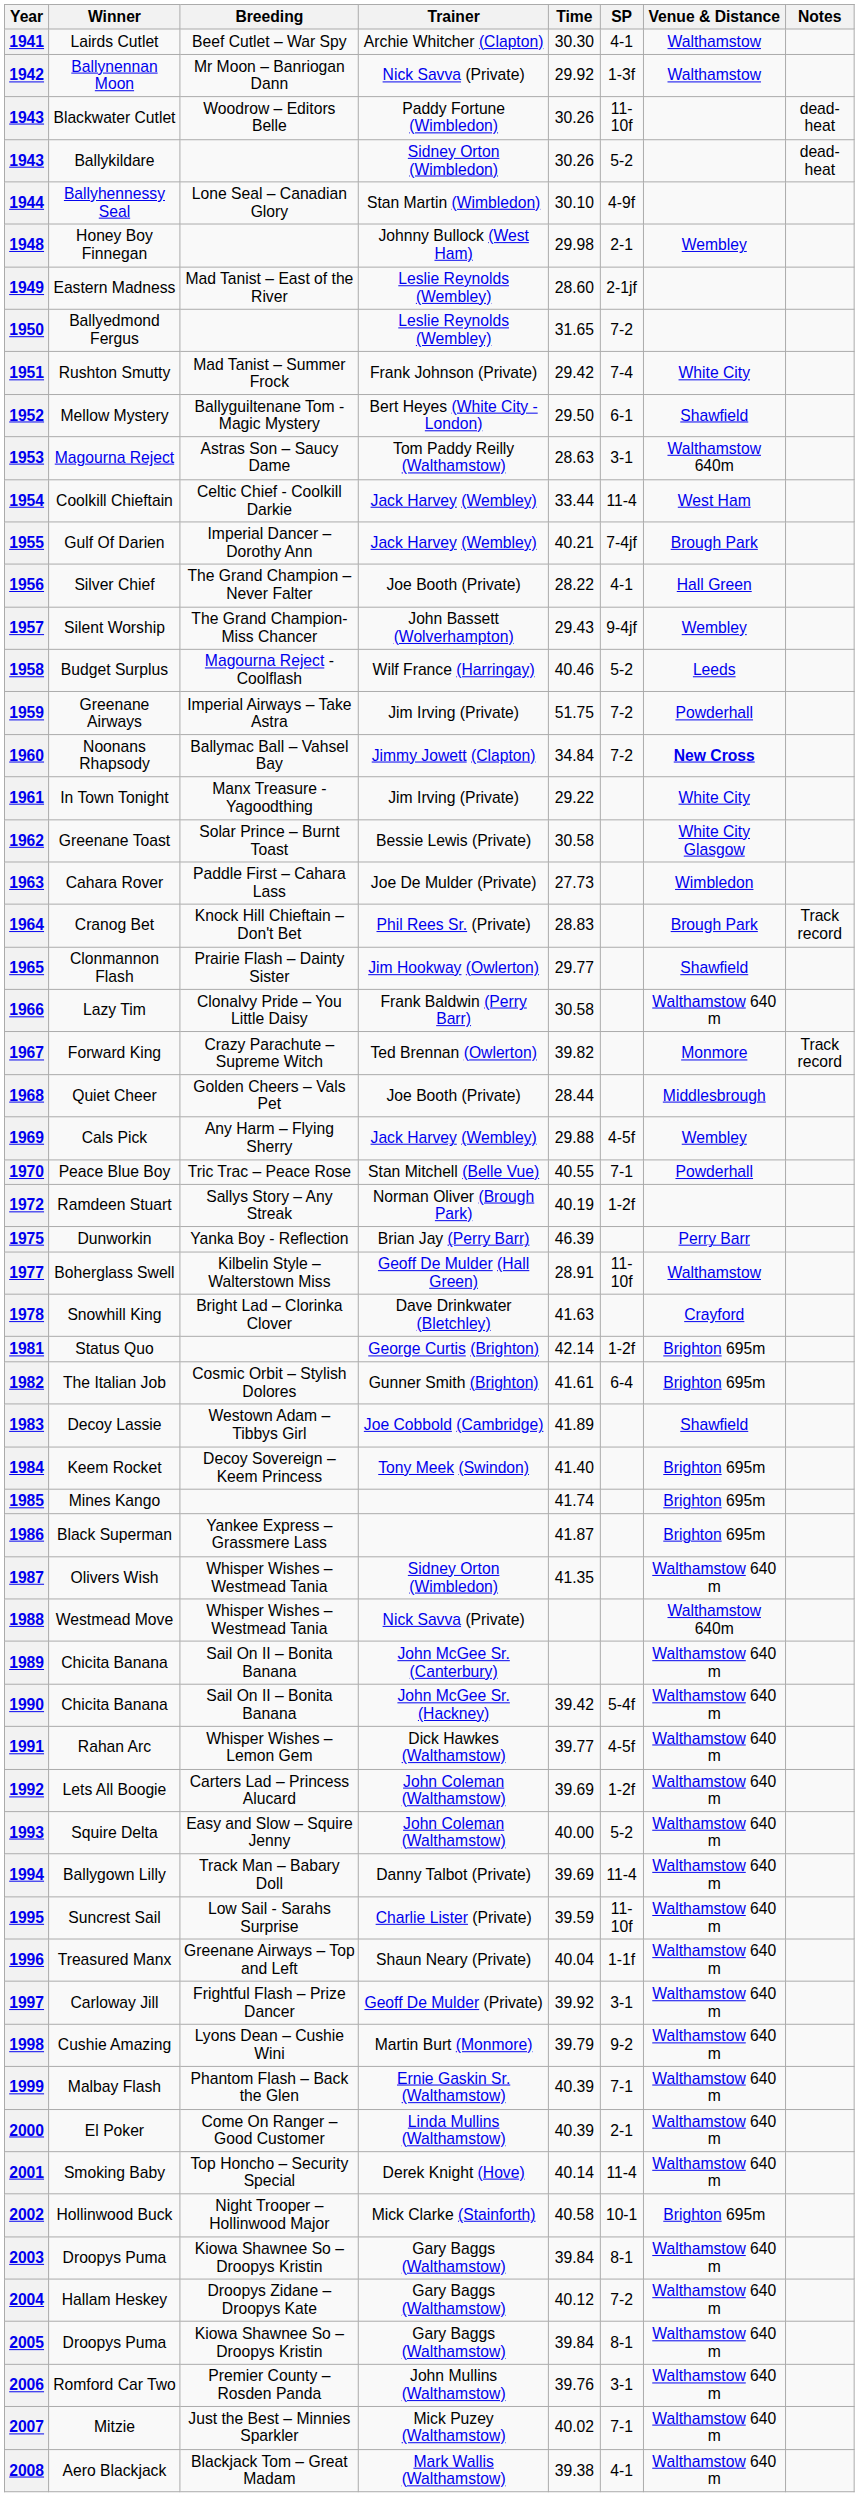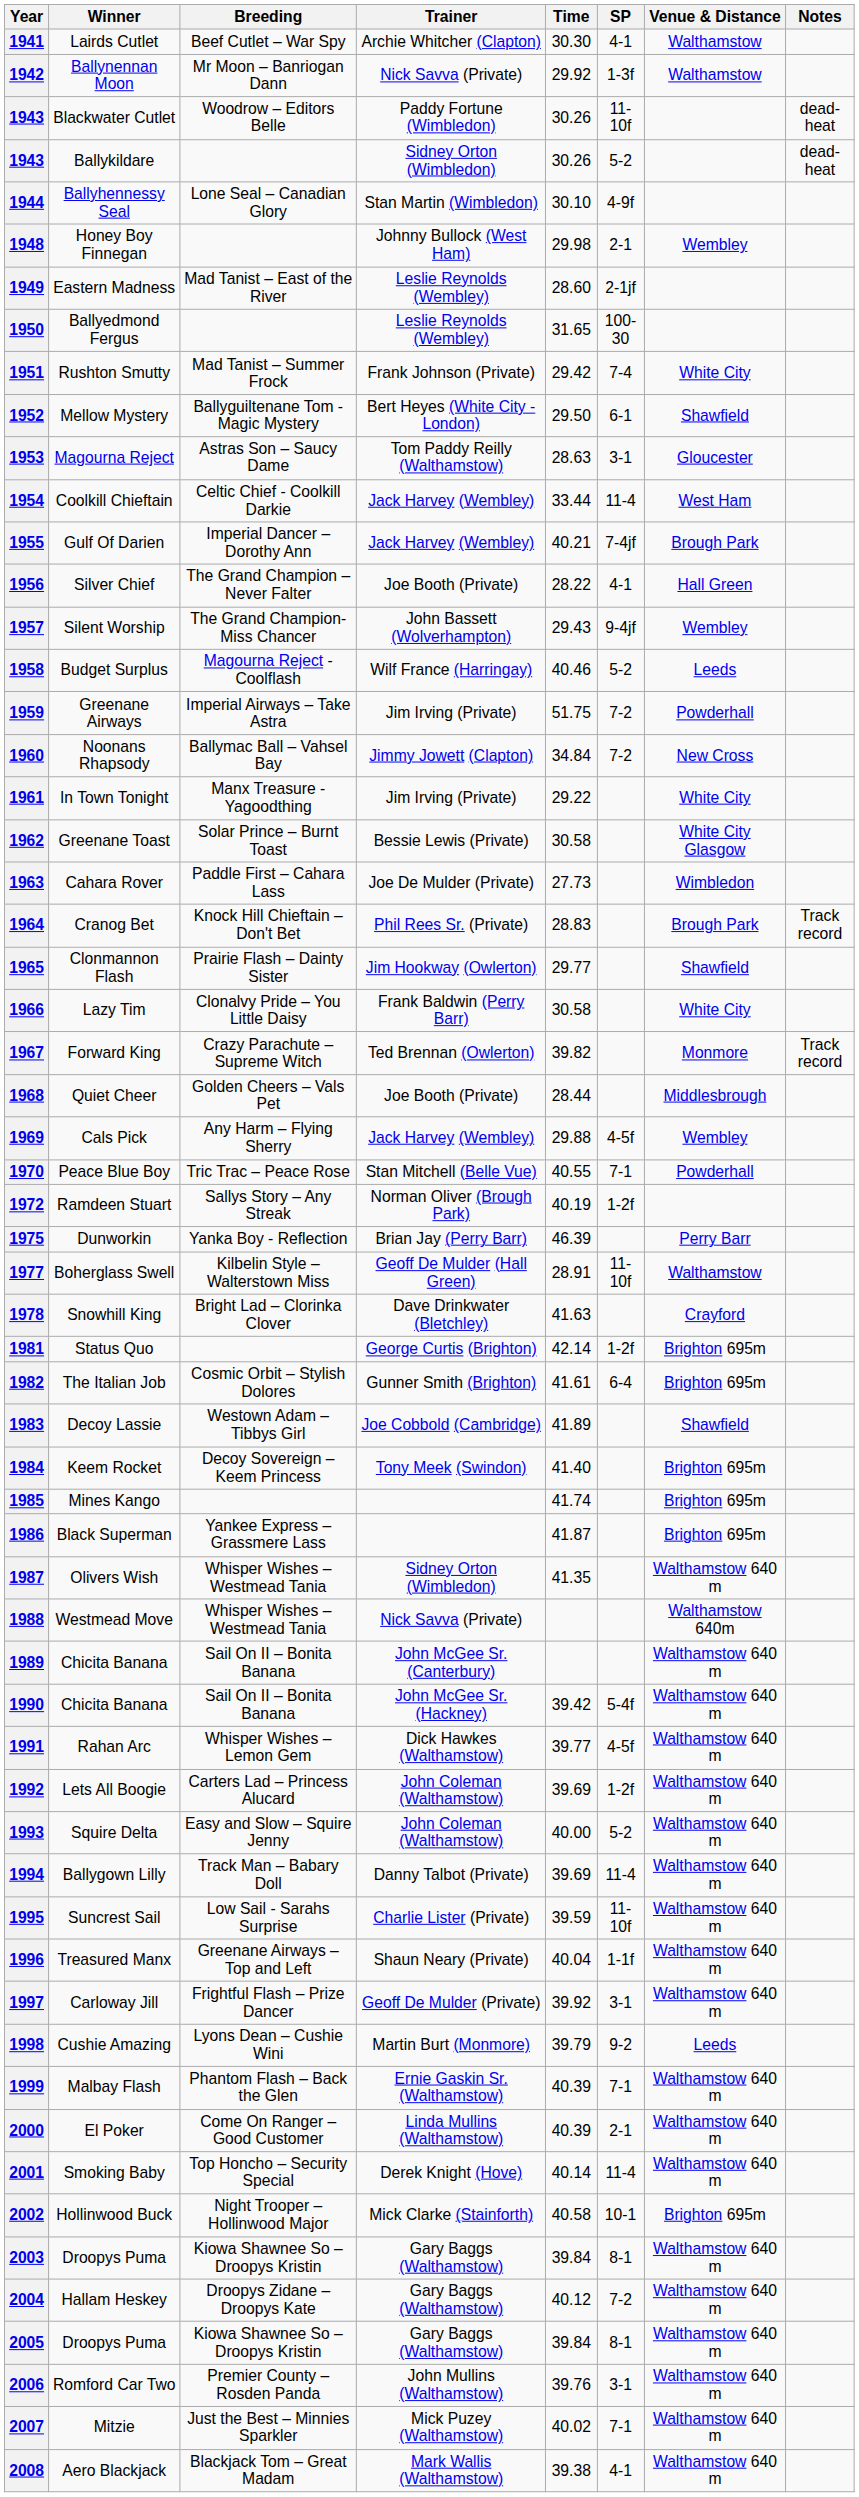 <table class="wikitable" style="text-align:center">
 <tr>
 <th width=40>Year</th>
 <th width=150>Winner</th>
 <th width=240>Breeding</th>
 <th width=250>Trainer</th>
 <th width=50>Time</th>
 <th width=50>SP</th>
 <th width=170>Venue & Distance</th>
 <th width=80>Notes</th>
 </tr>
 <tr>
 <th><a href='#'>1941</a></th>
 <td>Lairds Cutlet</td>
 <td>Beef Cutlet – War Spy</td>
 <td>Archie Whitcher <a href='#'>(Clapton)</a></td>
 <td>30.30</td>
 <td>4-1</td>
 <td><a href='#'>Walthamstow</a></td>
 <td></td>
 </tr>
 <tr>
 <th><a href='#'>1942</a></th>
 <td><a href='#'>Ballynennan Moon</a></td>
 <td>Mr Moon – Banriogan Dann</td>
 <td><a href='#'>Nick Savva</a> (Private)</td>
 <td>29.92</td>
 <td>1-3f</td>
 <td><a href='#'>Walthamstow</a></td>
 <td></td>
 </tr>
 <tr>
 <th><a href='#'>1943</a></th>
 <td>Blackwater Cutlet</td>
 <td>Woodrow – Editors Belle</td>
 <td>Paddy Fortune <a href='#'>(Wimbledon)</a></td>
 <td>30.26</td>
 <td>11-10f</td>
 <td></td>
 <td>dead-heat</td>
 </tr>
 <tr>
 <th><a href='#'>1943</a></th>
 <td>Ballykildare</td>
 <td></td>
 <td><a href='#'>Sidney Orton</a> <a href='#'>(Wimbledon)</a></td>
 <td>30.26</td>
 <td>5-2</td>
 <td></td>
 <td>dead-heat</td>
 </tr>
 <tr>
 <th><a href='#'>1944</a></th>
 <td><a href='#'>Ballyhennessy Seal</a></td>
 <td>Lone Seal – Canadian Glory</td>
 <td>Stan Martin <a href='#'>(Wimbledon)</a></td>
 <td>30.10</td>
 <td>4-9f</td>
 <td></td>
 <td></td>
 </tr>
 <tr>
 <th><a href='#'>1948</a></th>
 <td>Honey Boy Finnegan</td>
 <td></td>
 <td>Johnny Bullock <a href='#'>(West Ham)</a></td>
 <td>29.98</td>
 <td>2-1</td>
 <td><a href='#'>Wembley</a></td>
 <td></td>
 </tr>
 <tr>
 <th><a href='#'>1949</a></th>
 <td>Eastern Madness</td>
 <td>Mad Tanist – East of the River</td>
 <td><a href='#'>Leslie Reynolds</a> <a href='#'>(Wembley)</a></td>
 <td>28.60</td>
 <td>2-1jf</td>
 <td></td>
 <td></td>
 </tr>
 <tr>
 <th><a href='#'>1950</a></th>
 <td>Ballyedmond Fergus</td>
 <td></td>
 <td><a href='#'>Leslie Reynolds</a> <a href='#'>(Wembley)</a></td>
 <td>31.65</td>
-<td>7-2</td>
+<td>100-30</td>
 <td></td>
 <td></td>
 </tr>
 <tr>
 <th><a href='#'>1951</a></th>
 <td>Rushton Smutty</td>
 <td>Mad Tanist – Summer Frock</td>
 <td>Frank Johnson (Private)</td>
 <td>29.42</td>
 <td>7-4</td>
 <td><a href='#'>White City</a></td>
 <td></td>
 </tr>
 <tr>
 <th><a href='#'>1952</a></th>
 <td>Mellow Mystery</td>
 <td>Ballyguiltenane Tom  - Magic Mystery</td>
 <td>Bert Heyes <a href='#'>(White City - London)</a></td>
 <td>29.50</td>
 <td>6-1</td>
 <td><a href='#'>Shawfield</a></td>
 <td></td>
 </tr>
 <tr>
 <th><a href='#'>1953</a></th>
 <td><a href='#'>Magourna Reject</a></td>
 <td>Astras Son – Saucy Dame</td>
 <td>Tom Paddy Reilly <a href='#'>(Walthamstow)</a></td>
 <td>28.63</td>
 <td>3-1</td>
-<td><a href='#'>Walthamstow</a> 640m</td>
+<td><a href='#'>Gloucester</a></td>
 <td></td>
 </tr>
 <tr>
 <th><a href='#'>1954</a></th>
 <td>Coolkill Chieftain</td>
 <td>Celtic Chief - Coolkill Darkie</td>
 <td><a href='#'>Jack Harvey</a> <a href='#'>(Wembley)</a></td>
 <td>33.44</td>
 <td>11-4</td>
 <td><a href='#'>West Ham</a></td>
 <td></td>
 </tr>
 <tr>
 <th><a href='#'>1955</a></th>
 <td>Gulf Of Darien</td>
 <td>Imperial Dancer – Dorothy Ann</td>
 <td><a href='#'>Jack Harvey</a> <a href='#'>(Wembley)</a></td>
 <td>40.21</td>
 <td>7-4jf</td>
 <td><a href='#'>Brough Park</a></td>
 <td></td>
 </tr>
 <tr>
 <th><a href='#'>1956</a></th>
 <td>Silver Chief</td>
 <td>The Grand Champion – Never Falter</td>
 <td>Joe Booth (Private)</td>
 <td>28.22</td>
 <td>4-1</td>
 <td><a href='#'>Hall Green</a></td>
 <td></td>
 </tr>
 <tr>
 <th><a href='#'>1957</a></th>
 <td>Silent Worship</td>
 <td>The Grand Champion-Miss Chancer</td>
 <td>John Bassett <a href='#'>(Wolverhampton)</a></td>
 <td>29.43</td>
 <td>9-4jf</td>
 <td><a href='#'>Wembley</a></td>
 <td></td>
 </tr>
 <tr>
 <th><a href='#'>1958</a></th>
 <td>Budget Surplus</td>
 <td><a href='#'>Magourna Reject</a> - Coolflash</td>
 <td>Wilf France <a href='#'>(Harringay)</a></td>
 <td>40.46</td>
 <td>5-2</td>
 <td><a href='#'>Leeds</a></td>
 <td></td>
 </tr>
 <tr>
 <th><a href='#'>1959</a></th>
 <td>Greenane Airways</td>
 <td>Imperial Airways – Take Astra</td>
 <td>Jim Irving (Private)</td>
 <td>51.75</td>
 <td>7-2</td>
 <td><a href='#'>Powderhall</a></td>
 <td></td>
 </tr>
 <tr>
 <th><a href='#'>1960</a></th>
 <td>Noonans Rhapsody</td>
 <td>Ballymac Ball – Vahsel Bay</td>
 <td><a href='#'>Jimmy Jowett</a> <a href='#'>(Clapton)</a></td>
 <td>34.84</td>
 <td>7-2</td>
-<td><strong><a href='#'>New Cross</a></strong></td>
+<td><a href='#'>New Cross</a></td>
 <td></td>
 </tr>
 <tr>
 <th><a href='#'>1961</a></th>
 <td>In Town Tonight</td>
 <td>Manx Treasure - Yagoodthing</td>
 <td>Jim Irving (Private)</td>
 <td>29.22</td>
 <td></td>
 <td><a href='#'>White City</a></td>
 <td></td>
 </tr>
 <tr>
 <th><a href='#'>1962</a></th>
 <td>Greenane Toast</td>
 <td>Solar Prince – Burnt Toast</td>
 <td>Bessie Lewis (Private)</td>
 <td>30.58</td>
 <td></td>
 <td><a href='#'>White City Glasgow</a></td>
 <td></td>
 </tr>
 <tr>
 <th><a href='#'>1963</a></th>
 <td>Cahara Rover</td>
 <td>Paddle First – Cahara Lass</td>
 <td>Joe De Mulder (Private)</td>
 <td>27.73</td>
 <td></td>
 <td><a href='#'>Wimbledon</a></td>
 <td></td>
 </tr>
 <tr>
 <th><a href='#'>1964</a></th>
 <td>Cranog Bet </td>
 <td>Knock Hill Chieftain – Don't Bet</td>
 <td><a href='#'>Phil Rees Sr.</a> (Private)</td>
 <td>28.83</td>
 <td></td>
 <td><a href='#'>Brough Park</a></td>
 <td>Track record</td>
 </tr>
 <tr>
 <th><a href='#'>1965</a></th>
 <td>Clonmannon Flash</td>
 <td>Prairie Flash – Dainty Sister</td>
 <td><a href='#'>Jim Hookway</a> <a href='#'>(Owlerton)</a></td>
 <td>29.77</td>
 <td></td>
 <td><a href='#'>Shawfield</a></td>
 <td></td>
 </tr>
 <tr>
 <th><a href='#'>1966</a></th>
 <td>Lazy Tim</td>
 <td>Clonalvy Pride – You Little Daisy</td>
 <td>Frank Baldwin <a href='#'>(Perry Barr)</a></td>
 <td>30.58</td>
 <td></td>
-<td><a href='#'>Walthamstow</a> 640 m</td>
+<td><a href='#'>White City</a></td>
 <td></td>
 </tr>
 <tr>
 <th><a href='#'>1967</a></th>
 <td>Forward King </td>
 <td>Crazy Parachute – Supreme Witch</td>
 <td>Ted Brennan <a href='#'>(Owlerton)</a></td>
 <td>39.82</td>
 <td></td>
 <td><a href='#'>Monmore</a></td>
 <td>Track record</td>
 </tr>
 <tr>
 <th><a href='#'>1968</a></th>
 <td>Quiet Cheer</td>
 <td>Golden Cheers – Vals Pet</td>
 <td>Joe Booth (Private)</td>
 <td>28.44</td>
 <td></td>
 <td><a href='#'>Middlesbrough</a></td>
 <td></td>
 </tr>
 <tr>
 <th><a href='#'>1969</a></th>
 <td>Cals Pick</td>
 <td>Any Harm – Flying Sherry</td>
 <td><a href='#'>Jack Harvey</a> <a href='#'>(Wembley)</a></td>
 <td>29.88</td>
 <td>4-5f</td>
 <td><a href='#'>Wembley</a></td>
 <td></td>
 </tr>
 <tr>
 <th><a href='#'>1970</a></th>
 <td>Peace Blue Boy</td>
 <td>Tric Trac – Peace Rose</td>
 <td>Stan Mitchell <a href='#'>(Belle Vue)</a></td>
 <td>40.55</td>
 <td>7-1</td>
 <td><a href='#'>Powderhall</a></td>
 <td></td>
 </tr>
 <tr>
 <th><a href='#'>1972</a></th>
 <td>Ramdeen Stuart</td>
 <td>Sallys Story – Any Streak</td>
 <td>Norman Oliver <a href='#'>(Brough Park)</a></td>
 <td>40.19</td>
 <td>1-2f</td>
 <td></td>
 <td></td>
 </tr>
 <tr>
 <th><a href='#'>1975</a></th>
 <td>Dunworkin</td>
 <td>Yanka Boy - Reflection</td>
 <td>Brian Jay <a href='#'>(Perry Barr)</a></td>
 <td>46.39</td>
 <td></td>
 <td><a href='#'>Perry Barr</a></td>
 <td></td>
 </tr>
 <tr>
 <th><a href='#'>1977</a></th>
 <td>Boherglass Swell</td>
 <td>Kilbelin Style – Walterstown Miss</td>
 <td><a href='#'>Geoff De Mulder</a> <a href='#'>(Hall Green)</a></td>
 <td>28.91</td>
 <td>11-10f</td>
 <td><a href='#'>Walthamstow</a></td>
 <td></td>
 </tr>
 <tr>
 <th><a href='#'>1978</a></th>
 <td>Snowhill King</td>
 <td>Bright Lad – Clorinka Clover</td>
 <td>Dave Drinkwater <a href='#'>(Bletchley)</a></td>
 <td>41.63</td>
 <td></td>
 <td><a href='#'>Crayford</a></td>
 <td></td>
 </tr>
 <tr>
 <th><a href='#'>1981</a></th>
 <td>Status Quo</td>
 <td></td>
 <td><a href='#'>George Curtis</a> <a href='#'>(Brighton)</a></td>
 <td>42.14</td>
 <td>1-2f</td>
 <td><a href='#'>Brighton</a> 695m</td>
 <td></td>
 </tr>
 <tr>
 <th><a href='#'>1982</a></th>
 <td>The Italian Job</td>
 <td>Cosmic Orbit – Stylish Dolores</td>
 <td>Gunner Smith <a href='#'>(Brighton)</a></td>
 <td>41.61</td>
 <td>6-4</td>
 <td><a href='#'>Brighton</a> 695m</td>
 <td></td>
 </tr>
 <tr>
 <th><a href='#'>1983</a></th>
 <td>Decoy Lassie</td>
 <td>Westown Adam – Tibbys Girl</td>
 <td><a href='#'>Joe Cobbold</a> <a href='#'>(Cambridge)</a></td>
 <td>41.89</td>
 <td></td>
 <td><a href='#'>Shawfield</a></td>
 <td></td>
 </tr>
 <tr>
 <th><a href='#'>1984</a></th>
 <td>Keem Rocket</td>
 <td>Decoy Sovereign – Keem Princess</td>
 <td><a href='#'>Tony Meek</a> <a href='#'>(Swindon)</a></td>
 <td>41.40</td>
 <td></td>
 <td><a href='#'>Brighton</a> 695m</td>
 <td></td>
 </tr>
 <tr>
 <th><a href='#'>1985</a></th>
 <td>Mines Kango</td>
 <td></td>
 <td></td>
 <td>41.74</td>
 <td></td>
 <td><a href='#'>Brighton</a> 695m</td>
 <td></td>
 </tr>
 <tr>
 <th><a href='#'>1986</a></th>
 <td>Black Superman</td>
 <td>Yankee Express – Grassmere Lass</td>
 <td></td>
 <td>41.87</td>
 <td></td>
 <td><a href='#'>Brighton</a> 695m</td>
 <td></td>
 </tr>
 <tr>
 <th><a href='#'>1987</a></th>
 <td>Olivers Wish</td>
 <td>Whisper Wishes – Westmead Tania</td>
 <td><a href='#'>Sidney Orton</a> <a href='#'>(Wimbledon)</a></td>
 <td>41.35</td>
 <td></td>
 <td><a href='#'>Walthamstow</a> 640 m</td>
 <td></td>
 </tr>
 <tr>
 <th><a href='#'>1988</a></th>
 <td>Westmead Move</td>
 <td>Whisper Wishes – Westmead Tania</td>
 <td><a href='#'>Nick Savva</a> (Private)</td>
 <td></td>
 <td></td>
 <td><a href='#'>Walthamstow</a> 640m</td>
 <td></td>
 </tr>
 <tr>
 <th><a href='#'>1989</a></th>
 <td>Chicita Banana</td>
 <td>Sail On II – Bonita Banana</td>
 <td><a href='#'>John McGee Sr.</a> <a href='#'>(Canterbury)</a></td>
 <td></td>
 <td></td>
 <td><a href='#'>Walthamstow</a> 640 m</td>
 <td></td>
 </tr>
 <tr>
 <th><a href='#'>1990</a></th>
 <td>Chicita Banana</td>
 <td>Sail On II – Bonita Banana</td>
 <td><a href='#'>John McGee Sr.</a> <a href='#'>(Hackney)</a></td>
 <td>39.42</td>
 <td>5-4f</td>
 <td><a href='#'>Walthamstow</a> 640 m</td>
 <td></td>
 </tr>
 <tr>
 <th><a href='#'>1991</a></th>
 <td>Rahan Arc</td>
 <td>Whisper Wishes – Lemon Gem</td>
 <td>Dick Hawkes <a href='#'>(Walthamstow)</a></td>
 <td>39.77</td>
 <td>4-5f</td>
 <td><a href='#'>Walthamstow</a> 640 m</td>
 <td></td>
 </tr>
 <tr>
 <th><a href='#'>1992</a></th>
 <td>Lets All Boogie</td>
 <td>Carters Lad – Princess Alucard</td>
 <td><a href='#'>John Coleman</a> <a href='#'>(Walthamstow)</a></td>
 <td>39.69</td>
 <td>1-2f</td>
 <td><a href='#'>Walthamstow</a> 640 m</td>
 <td></td>
 </tr>
 <tr>
 <th><a href='#'>1993</a></th>
 <td>Squire Delta</td>
 <td>Easy and Slow – Squire Jenny</td>
 <td><a href='#'>John Coleman</a> <a href='#'>(Walthamstow)</a></td>
 <td>40.00</td>
 <td>5-2</td>
 <td><a href='#'>Walthamstow</a> 640 m</td>
 <td></td>
 </tr>
 <tr>
 <th><a href='#'>1994</a></th>
 <td>Ballygown Lilly</td>
 <td>Track Man – Babary Doll</td>
 <td>Danny Talbot (Private)</td>
 <td>39.69</td>
 <td>11-4</td>
 <td><a href='#'>Walthamstow</a> 640 m</td>
 <td></td>
 </tr>
 <tr>
 <th><a href='#'>1995</a></th>
 <td>Suncrest Sail</td>
 <td>Low Sail - Sarahs Surprise</td>
 <td><a href='#'>Charlie Lister</a> (Private)</td>
 <td>39.59</td>
 <td>11-10f</td>
 <td><a href='#'>Walthamstow</a> 640 m</td>
 <td></td>
 </tr>
 <tr>
 <th><a href='#'>1996</a></th>
 <td>Treasured Manx</td>
 <td>Greenane Airways – Top and Left</td>
 <td>Shaun Neary (Private)</td>
 <td>40.04</td>
 <td>1-1f</td>
 <td><a href='#'>Walthamstow</a> 640 m</td>
 <td></td>
 </tr>
 <tr>
 <th><a href='#'>1997</a></th>
 <td>Carloway Jill</td>
 <td>Frightful Flash – Prize Dancer</td>
 <td><a href='#'>Geoff De Mulder</a> (Private)</td>
 <td>39.92</td>
 <td>3-1</td>
 <td><a href='#'>Walthamstow</a> 640 m</td>
 <td></td>
 </tr>
 <tr>
 <th><a href='#'>1998</a></th>
 <td>Cushie Amazing</td>
 <td>Lyons Dean – Cushie Wini</td>
 <td>Martin Burt <a href='#'>(Monmore)</a></td>
 <td>39.79</td>
 <td>9-2</td>
-<td><a href='#'>Walthamstow</a> 640 m</td>
+<td><a href='#'>Leeds</a></td>
 <td></td>
 </tr>
 <tr>
 <th><a href='#'>1999</a></th>
 <td>Malbay Flash</td>
 <td>Phantom Flash – Back the Glen</td>
 <td><a href='#'>Ernie Gaskin Sr.</a> <a href='#'>(Walthamstow)</a></td>
 <td>40.39</td>
 <td>7-1</td>
 <td><a href='#'>Walthamstow</a> 640 m</td>
 <td></td>
 </tr>
 <tr>
 <th><a href='#'>2000</a></th>
 <td>El Poker</td>
 <td>Come On Ranger – Good Customer</td>
 <td><a href='#'>Linda Mullins</a> <a href='#'>(Walthamstow)</a></td>
 <td>40.39</td>
 <td>2-1</td>
 <td><a href='#'>Walthamstow</a> 640 m</td>
 <td></td>
 </tr>
 <tr>
 <th><a href='#'>2001</a></th>
 <td>Smoking Baby</td>
 <td>Top Honcho – Security Special</td>
 <td>Derek Knight <a href='#'>(Hove)</a></td>
 <td>40.14</td>
 <td>11-4</td>
 <td><a href='#'>Walthamstow</a> 640 m</td>
 <td></td>
 </tr>
 <tr>
 <th><a href='#'>2002</a></th>
 <td>Hollinwood Buck</td>
 <td>Night Trooper – Hollinwood Major</td>
 <td>Mick Clarke <a href='#'>(Stainforth)</a></td>
 <td>40.58</td>
 <td>10-1</td>
 <td><a href='#'>Brighton</a> 695m</td>
 <td></td>
 </tr>
 <tr>
 <th><a href='#'>2003</a></th>
 <td>Droopys Puma</td>
 <td>Kiowa Shawnee So – Droopys Kristin</td>
 <td>Gary Baggs <a href='#'>(Walthamstow)</a></td>
 <td>39.84</td>
 <td>8-1</td>
 <td><a href='#'>Walthamstow</a> 640 m</td>
 <td></td>
 </tr>
 <tr>
 <th><a href='#'>2004</a></th>
 <td>Hallam Heskey</td>
 <td>Droopys Zidane – Droopys Kate</td>
 <td>Gary Baggs <a href='#'>(Walthamstow)</a></td>
 <td>40.12</td>
 <td>7-2</td>
 <td><a href='#'>Walthamstow</a> 640 m</td>
 <td></td>
 </tr>
 <tr>
 <th><a href='#'>2005</a></th>
 <td>Droopys Puma</td>
 <td>Kiowa Shawnee So – Droopys Kristin</td>
 <td>Gary Baggs <a href='#'>(Walthamstow)</a></td>
 <td>39.84</td>
 <td>8-1</td>
 <td><a href='#'>Walthamstow</a> 640 m</td>
 <td></td>
 </tr>
 <tr>
 <th><a href='#'>2006</a></th>
 <td>Romford Car Two</td>
 <td>Premier County – Rosden Panda</td>
 <td>John Mullins <a href='#'>(Walthamstow)</a></td>
 <td>39.76</td>
 <td>3-1</td>
 <td><a href='#'>Walthamstow</a> 640 m</td>
 <td></td>
 </tr>
 <tr>
 <th><a href='#'>2007</a></th>
 <td>Mitzie</td>
 <td>Just the Best – Minnies Sparkler</td>
 <td>Mick Puzey <a href='#'>(Walthamstow)</a></td>
 <td>40.02</td>
 <td>7-1</td>
 <td><a href='#'>Walthamstow</a> 640 m</td>
 <td></td>
 </tr>
 <tr>
 <th><a href='#'>2008</a></th>
 <td>Aero Blackjack</td>
 <td>Blackjack Tom – Great Madam</td>
 <td><a href='#'>Mark Wallis</a> <a href='#'>(Walthamstow)</a></td>
 <td>39.38</td>
 <td>4-1</td>
 <td><a href='#'>Walthamstow</a> 640 m</td>
 <td></td>
 </tr>
 </table>
